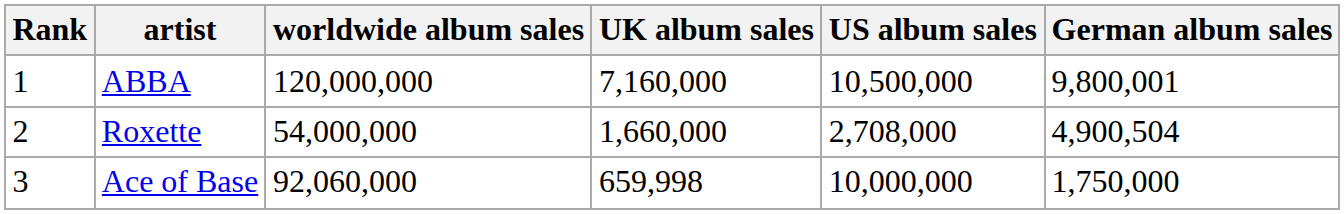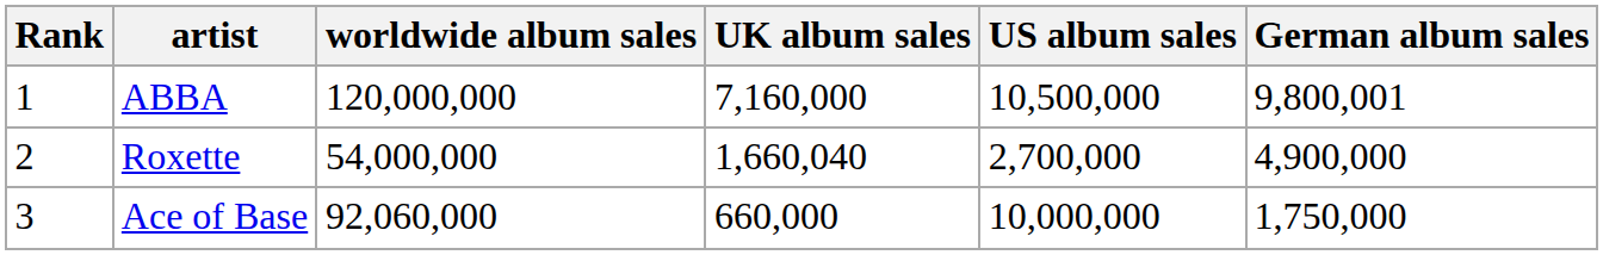 <table class="wikitable" ! style="background:#fff">
 <tr>
 <th style="width:2em;">Rank</th>
 <th>artist</th>
 <th>worldwide album sales</th>
 <th>UK album sales</th>
 <th>US album sales</th>
 <th>German album sales</th>
 </tr>
 <tr>
 <td>1</td>
 <td><a href='#'>ABBA</a></td>
 <td>120,000,000</td>
 <td>7,160,000</td>
 <td>10,500,000</td>
 <td>9,800,001</td>
 </tr>
 <tr>
 <td>2</td>
 <td><a href='#'>Roxette</a></td>
 <td>54,000,000</td>
-<td>1,660,000</td>
-<td>2,708,000</td>
-<td>4,900,504</td>
+<td>1,660,040</td>
+<td>2,700,000</td>
+<td>4,900,000</td>
 </tr>
 <tr>
 <td>3</td>
 <td><a href='#'>Ace of Base</a></td>
 <td>92,060,000</td>
-<td>659,998</td>
+<td>660,000</td>
 <td>10,000,000</td>
 <td>1,750,000</td>
 </tr>
 </table>
